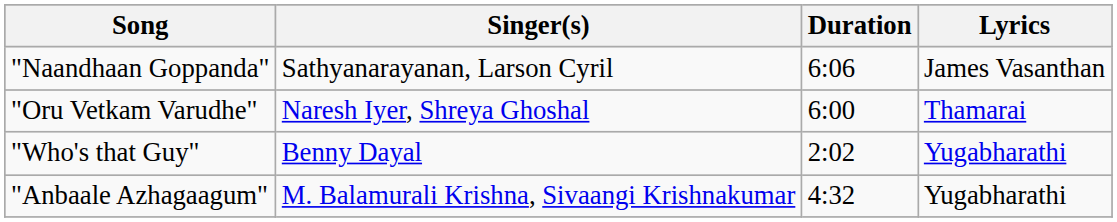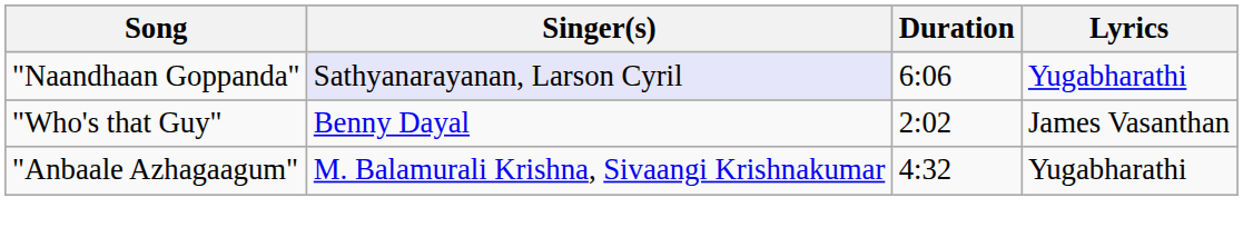 <table class="wikitable">
 <tr style="background:#ccc; text-align:center;">
 <th>Song</th>
 <th>Singer(s)</th>
 <th>Duration</th>
 <th>Lyrics</th>
 </tr>
 <tr>
 <td>"Naandhaan Goppanda"</td>
-<td>Sathyanarayanan, Larson Cyril</td>
+<td style="background: lavender;">Sathyanarayanan, Larson Cyril</td>
 <td>6:06</td>
-<td>James Vasanthan</td>
-</tr>
-<tr>
-<td>"Oru Vetkam Varudhe"</td>
-<td><a href='#'>Naresh Iyer</a>, <a href='#'>Shreya Ghoshal</a></td>
-<td>6:00</td>
-<td><a href='#'>Thamarai</a></td>
+<td><a href='#'>Yugabharathi</a></td>
 </tr>
 <tr>
 <td>"Who's that Guy"</td>
 <td><a href='#'>Benny Dayal</a></td>
 <td>2:02</td>
-<td><a href='#'>Yugabharathi</a></td>
+<td>James Vasanthan</td>
 </tr>
 <tr>
 <td>"Anbaale Azhagaagum"</td>
 <td><a href='#'>M. Balamurali Krishna</a>, <a href='#'>Sivaangi Krishnakumar</a></td>
 <td>4:32</td>
 <td>Yugabharathi</td>
 </tr>
 </table>
